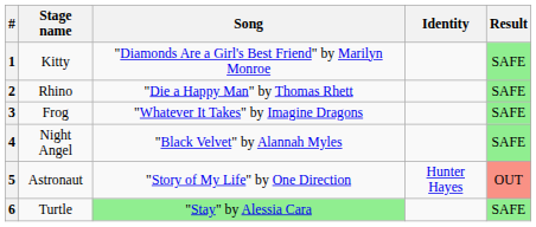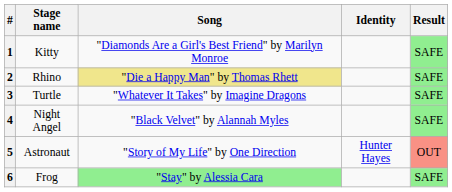 <table class="wikitable plainrowheaders" style="text-align: center;">
 <tr>
 <th>#</th>
 <th>Stage name</th>
 <th>Song</th>
 <th>Identity</th>
 <th colspan=2>Result</th>
 </tr>
 <tr>
 <th>1</th>
 <td>Kitty</td>
 <td>"<a href='#'>Diamonds Are a Girl's Best Friend</a>" by <a href='#'>Marilyn Monroe</a></td>
 <td></td>
 <td bgcolor="lightgreen">SAFE</td>
 </tr>
 <tr>
 <th>2</th>
 <td>Rhino</td>
-<td>"<a href='#'>Die a Happy Man</a>" by <a href='#'>Thomas Rhett</a></td>
+<td style="background: khaki;">"<a href='#'>Die a Happy Man</a>" by <a href='#'>Thomas Rhett</a></td>
 <td></td>
 <td bgcolor="lightgreen">SAFE</td>
 </tr>
 <tr>
 <th>3</th>
-<td>Frog</td>
+<td>Turtle</td>
 <td>"<a href='#'>Whatever It Takes</a>" by <a href='#'>Imagine Dragons</a></td>
 <td></td>
 <td bgcolor="lightgreen">SAFE</td>
 </tr>
 <tr>
 <th>4</th>
 <td>Night Angel</td>
 <td>"<a href='#'>Black Velvet</a>" by <a href='#'>Alannah Myles</a></td>
 <td></td>
 <td bgcolor="lightgreen">SAFE</td>
 </tr>
 <tr>
 <th>5</th>
 <td>Astronaut</td>
 <td>"<a href='#'>Story of My Life</a>" by <a href='#'>One Direction</a></td>
 <td><a href='#'>Hunter Hayes</a></td>
 <td bgcolor=#F99185>OUT</td>
 </tr>
 <tr>
 <th>6</th>
-<td>Turtle</td>
+<td>Frog</td>
 <td style="background: lightgreen;">"<a href='#'>Stay</a>" by <a href='#'>Alessia Cara</a></td>
 <td></td>
 <td bgcolor="lightgreen">SAFE</td>
 </tr>
 </table>
